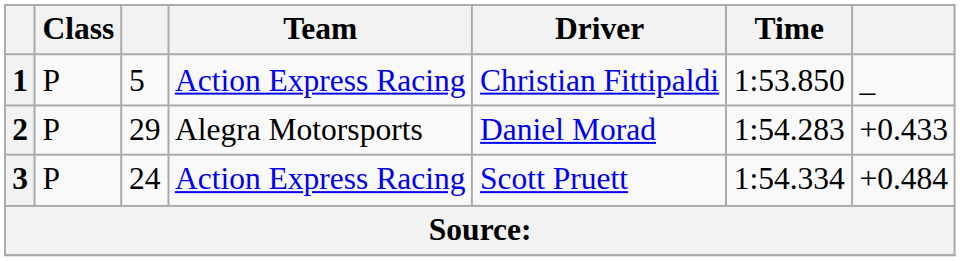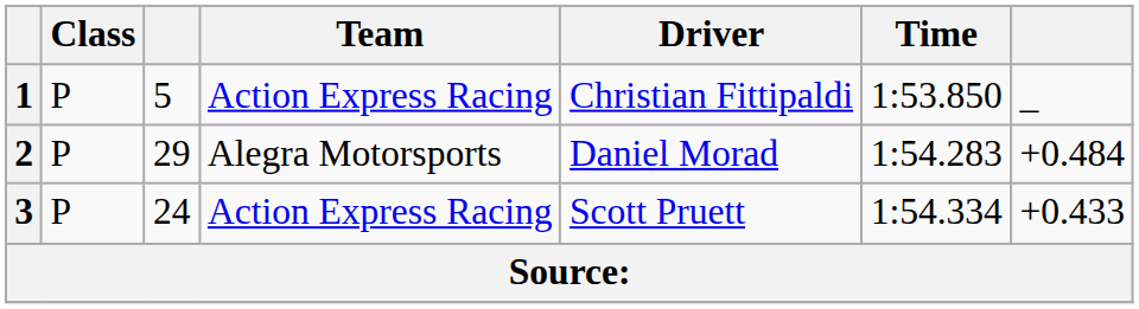 <table class="wikitable">
 <tr>
 <th scope="col"></th>
 <th scope="col">Class</th>
 <th scope="col"></th>
 <th scope="col">Team</th>
 <th scope="col">Driver</th>
 <th scope="col">Time</th>
 <th scope="col"></th>
 </tr>
 <tr>
 <th scope="row">1</th>
 <td>P</td>
 <td>5</td>
 <td><a href='#'>Action Express Racing</a></td>
 <td><a href='#'>Christian Fittipaldi</a></td>
 <td>1:53.850</td>
 <td>_</td>
 </tr>
 <tr>
 <th scope="row">2</th>
 <td>P</td>
 <td>29</td>
 <td>Alegra Motorsports</td>
 <td><a href='#'>Daniel Morad</a></td>
 <td>1:54.283</td>
-<td>+0.433</td>
+<td>+0.484</td>
 </tr>
 <tr>
 <th scope="row">3</th>
 <td>P</td>
 <td>24</td>
 <td><a href='#'>Action Express Racing</a></td>
 <td><a href='#'>Scott Pruett</a></td>
 <td>1:54.334</td>
-<td>+0.484</td>
+<td>+0.433</td>
 </tr>
 <tr>
 <th colspan="7">Source:</th>
 </tr>
 <tr>
 </tr>
 </table>
